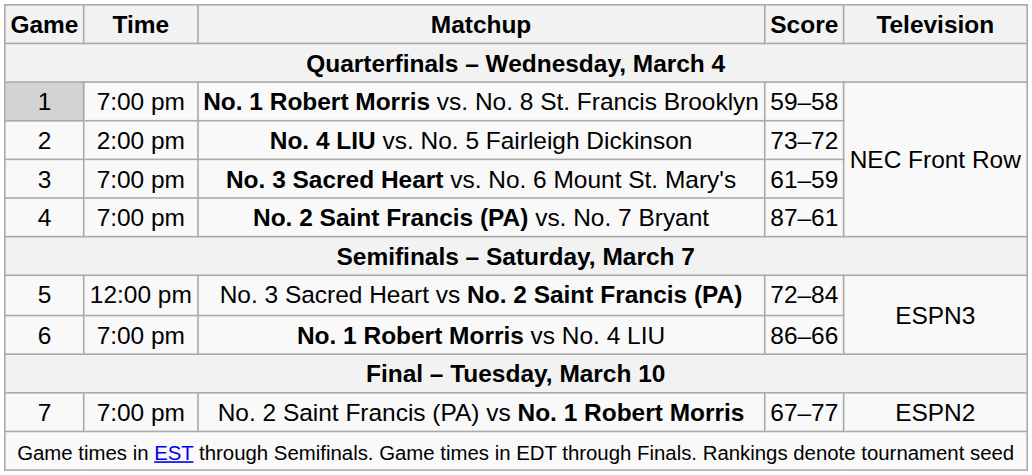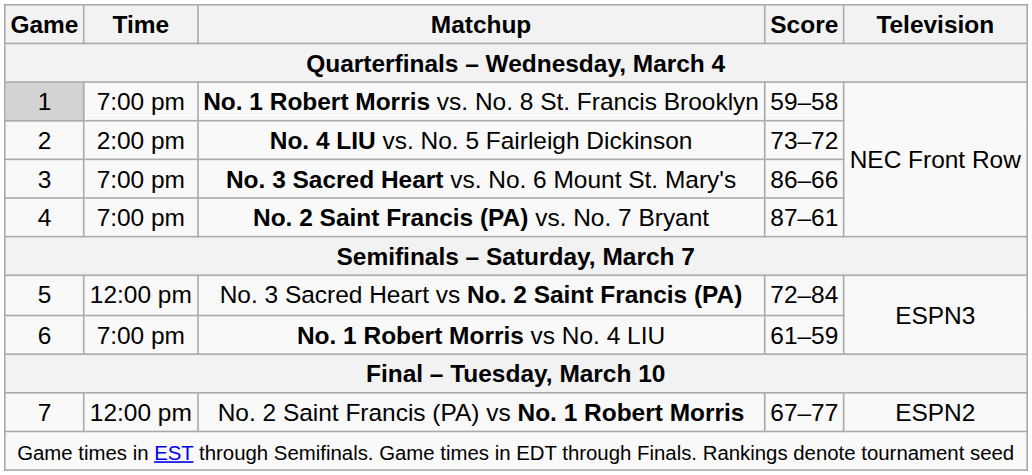 <table class="wikitable" style="font-size: 95%;text-align:center">
 <tr>
 <th>Game</th>
 <th>Time</th>
 <th>Matchup</th>
 <th>Score</th>
 <th>Television</th>
 </tr>
 <tr>
 <th colspan=5>Quarterfinals – Wednesday, March 4</th>
 </tr>
 <tr>
 <td style="background: lightgrey;">1</td>
 <td>7:00 pm</td>
 <td><strong>No. 1 Robert Morris</strong> vs. No. 8 St. Francis Brooklyn</td>
 <td>59–58</td>
 <td rowspan=4>NEC Front Row</td>
 </tr>
 <tr>
 <td>2</td>
 <td>2:00 pm</td>
 <td><strong>No. 4 LIU</strong> vs. No. 5 Fairleigh Dickinson</td>
 <td>73–72</td>
 </tr>
 <tr>
 <td>3</td>
 <td>7:00 pm</td>
 <td><strong>No. 3 Sacred Heart</strong> vs. No. 6 Mount St. Mary's</td>
-<td>61–59</td>
+<td>86–66</td>
 </tr>
 <tr>
 <td>4</td>
 <td>7:00 pm</td>
 <td><strong>No. 2 Saint Francis (PA)</strong> vs. No. 7 Bryant</td>
 <td>87–61</td>
 </tr>
 <tr>
 <th colspan=5>Semifinals – Saturday, March 7</th>
 </tr>
 <tr>
 <td>5</td>
 <td>12:00 pm</td>
 <td>No. 3 Sacred Heart vs <strong>No. 2 Saint Francis (PA)</strong></td>
 <td>72–84</td>
 <td rowspan=2>ESPN3</td>
 </tr>
 <tr>
 <td>6</td>
 <td>7:00 pm</td>
 <td><strong>No. 1 Robert Morris</strong> vs No. 4 LIU</td>
-<td>86–66</td>
+<td>61–59</td>
 </tr>
 <tr>
 <th colspan=5>Final – Tuesday, March 10</th>
 </tr>
 <tr>
 <td>7</td>
-<td>7:00 pm</td>
+<td>12:00 pm</td>
 <td>No. 2 Saint Francis (PA) vs <strong>No. 1 Robert Morris</strong></td>
 <td>67–77</td>
 <td>ESPN2</td>
 </tr>
 <tr>
 <td colspan=5><small>Game times in <a href='#'>EST</a> through Semifinals. Game times in EDT through Finals. Rankings denote tournament seed</small></td>
 </tr>
 </table>
